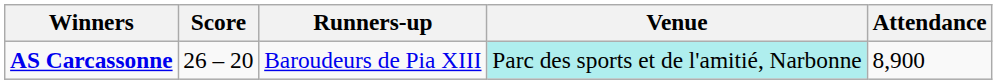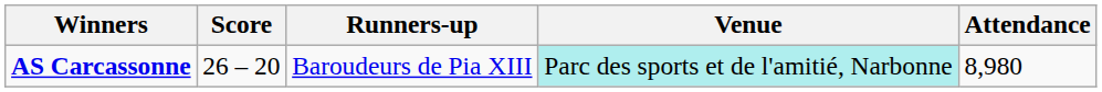 <table class="wikitable">
 <tr>
 <th>Winners</th>
 <th>Score</th>
 <th>Runners-up</th>
 <th>Venue</th>
 <th>Attendance</th>
 </tr>
 <tr>
 <td><strong> <a href='#'>AS Carcassonne</a></strong></td>
 <td>26 – 20</td>
 <td> <a href='#'>Baroudeurs de Pia XIII</a></td>
 <td style="background: paleturquoise;">Parc des sports et de l'amitié, Narbonne</td>
-<td>8,900</td>
+<td>8,980</td>
 </tr>
 </table>
